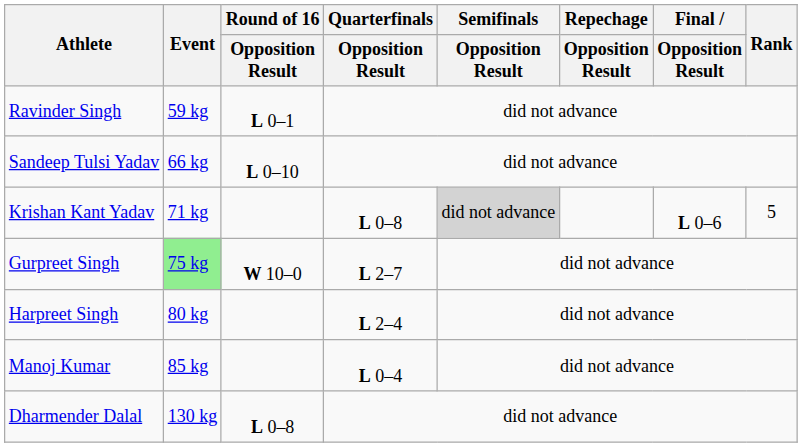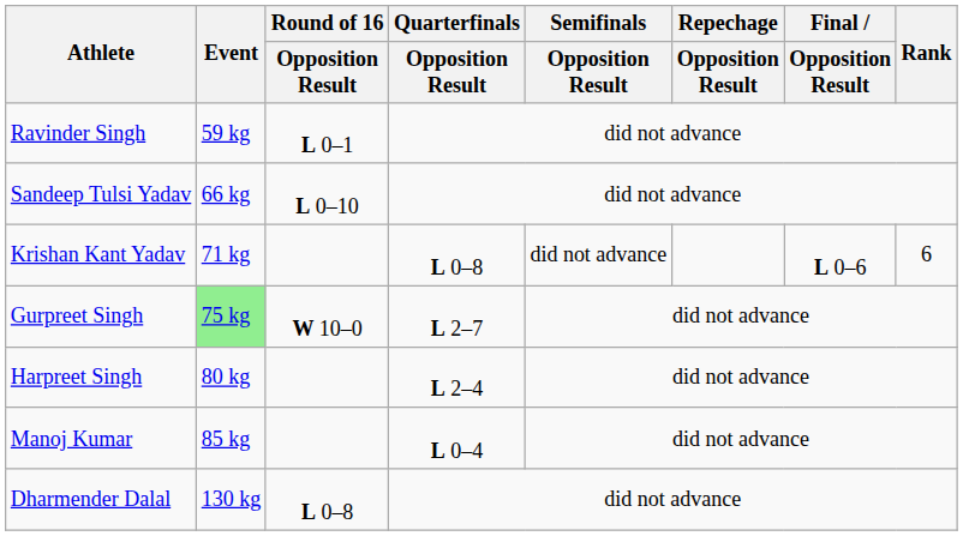 <table class=wikitable style="text-align:center; font-size:90%">
 <tr>
 <th rowspan=2>Athlete</th>
 <th rowspan=2>Event</th>
 <th>Round of 16</th>
 <th>Quarterfinals</th>
 <th>Semifinals</th>
 <th>Repechage</th>
 <th>Final / </th>
 <th rowspan=2>Rank</th>
 </tr>
 <tr>
 <th>Opposition<br>Result</th>
 <th>Opposition<br>Result</th>
 <th>Opposition<br>Result</th>
 <th>Opposition<br>Result</th>
 <th>Opposition<br>Result</th>
 </tr>
 <tr>
 <td align=left><a href='#'>Ravinder Singh</a></td>
 <td align=left><a href='#'>59 kg</a></td>
 <td><br><strong>L</strong> 0–1</td>
 <td colspan=5>did not advance</td>
 </tr>
 <tr>
 <td align=left><a href='#'>Sandeep Tulsi Yadav</a></td>
 <td align=left><a href='#'>66 kg</a></td>
 <td><br><strong>L</strong> 0–10</td>
 <td colspan=5>did not advance</td>
 </tr>
 <tr>
 <td align=left><a href='#'>Krishan Kant Yadav</a></td>
 <td align=left><a href='#'>71 kg</a></td>
 <td></td>
 <td><br><strong>L</strong> 0–8</td>
-<td style="background: lightgrey;">did not advance</td>
+<td>did not advance</td>
 <td></td>
 <td><br><strong>L</strong> 0–6</td>
-<td>5</td>
+<td>6</td>
 </tr>
 <tr>
 <td align=left><a href='#'>Gurpreet Singh</a></td>
 <td align=left style="background: lightgreen;"><a href='#'>75 kg</a></td>
 <td><br><strong>W</strong> 10–0</td>
 <td><br><strong>L</strong> 2–7</td>
 <td colspan=4>did not advance</td>
 </tr>
 <tr>
 <td align=left><a href='#'>Harpreet Singh</a></td>
 <td align=left><a href='#'>80 kg</a></td>
 <td></td>
 <td><br><strong>L</strong> 2–4</td>
 <td colspan=4>did not advance</td>
 </tr>
 <tr>
 <td align=left><a href='#'>Manoj Kumar</a></td>
 <td align=left><a href='#'>85 kg</a></td>
 <td></td>
 <td><br><strong>L</strong> 0–4</td>
 <td colspan=4>did not advance</td>
 </tr>
 <tr>
 <td align=left><a href='#'>Dharmender Dalal</a></td>
 <td align=left><a href='#'>130 kg</a></td>
 <td><br><strong>L</strong> 0–8</td>
 <td colspan=5>did not advance</td>
 </tr>
 </table>
